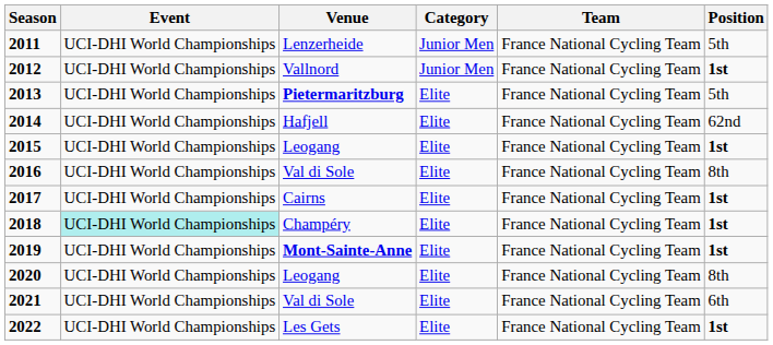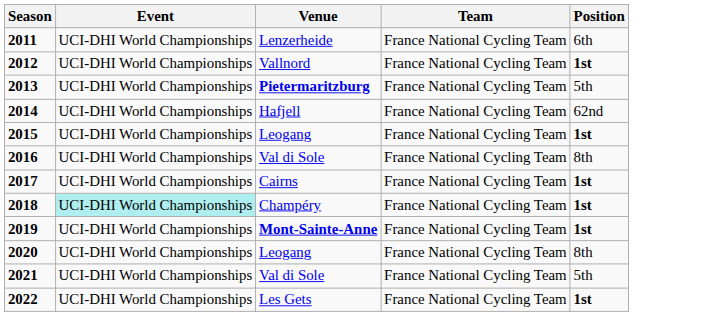 <table class="wikitable">
 <tr>
 <th>Season</th>
 <th>Event</th>
 <th>Venue</th>
-<th>Category</th>
 <th>Team</th>
 <th>Position</th>
 </tr>
 <tr>
 <td><strong>2011</strong></td>
 <td>UCI-DHI World Championships</td>
 <td><a href='#'>Lenzerheide</a></td>
-<td><a href='#'>Junior Men</a></td>
 <td>France National Cycling Team</td>
-<td>5th</td>
+<td>6th</td>
 </tr>
 <tr>
 <td><strong>2012</strong></td>
 <td>UCI-DHI World Championships</td>
 <td><a href='#'>Vallnord</a></td>
-<td><a href='#'>Junior Men</a></td>
 <td>France National Cycling Team</td>
 <td><strong>1st</strong></td>
 </tr>
 <tr>
 <td><strong>2013</strong></td>
 <td>UCI-DHI World Championships</td>
 <td><strong><a href='#'>Pietermaritzburg</a></strong></td>
-<td><a href='#'>Elite</a></td>
 <td>France National Cycling Team</td>
 <td>5th</td>
 </tr>
 <tr>
 <td><strong>2014</strong></td>
 <td>UCI-DHI World Championships</td>
 <td><a href='#'>Hafjell</a></td>
-<td><a href='#'>Elite</a></td>
 <td>France National Cycling Team</td>
 <td>62nd</td>
 </tr>
 <tr>
 <td><strong>2015</strong></td>
 <td>UCI-DHI World Championships</td>
 <td><a href='#'>Leogang</a></td>
-<td><a href='#'>Elite</a></td>
 <td>France National Cycling Team</td>
 <td><strong>1st</strong></td>
 </tr>
 <tr>
 <td><strong>2016</strong></td>
 <td>UCI-DHI World Championships</td>
 <td><a href='#'>Val di Sole</a></td>
-<td><a href='#'>Elite</a></td>
 <td>France National Cycling Team</td>
 <td>8th</td>
 </tr>
 <tr>
 <td><strong>2017</strong></td>
 <td>UCI-DHI World Championships</td>
 <td><a href='#'>Cairns</a></td>
-<td><a href='#'>Elite</a></td>
 <td>France National Cycling Team</td>
 <td><strong>1st</strong></td>
 </tr>
 <tr>
 <td><strong>2018</strong></td>
 <td style="background: paleturquoise;">UCI-DHI World Championships</td>
 <td><a href='#'>Champéry</a></td>
-<td><a href='#'>Elite</a></td>
 <td>France National Cycling Team</td>
 <td><strong>1st</strong></td>
 </tr>
 <tr>
 <td><strong>2019</strong></td>
 <td>UCI-DHI World Championships</td>
 <td><strong><a href='#'>Mont-Sainte-Anne</a></strong></td>
-<td><a href='#'>Elite</a></td>
 <td>France National Cycling Team</td>
 <td><strong>1st</strong></td>
 </tr>
 <tr>
 <td><strong>2020</strong></td>
 <td>UCI-DHI World Championships</td>
 <td><a href='#'>Leogang</a></td>
-<td><a href='#'>Elite</a></td>
 <td>France National Cycling Team</td>
 <td>8th</td>
 </tr>
 <tr>
 <td><strong>2021</strong></td>
 <td>UCI-DHI World Championships</td>
 <td><a href='#'>Val di Sole</a></td>
-<td><a href='#'>Elite</a></td>
 <td>France National Cycling Team</td>
-<td>6th</td>
+<td>5th</td>
 </tr>
 <tr>
 <td><strong>2022</strong></td>
 <td>UCI-DHI World Championships</td>
 <td><a href='#'>Les Gets</a></td>
-<td><a href='#'>Elite</a></td>
 <td>France National Cycling Team</td>
 <td><strong>1st</strong></td>
 </tr>
 </table>
